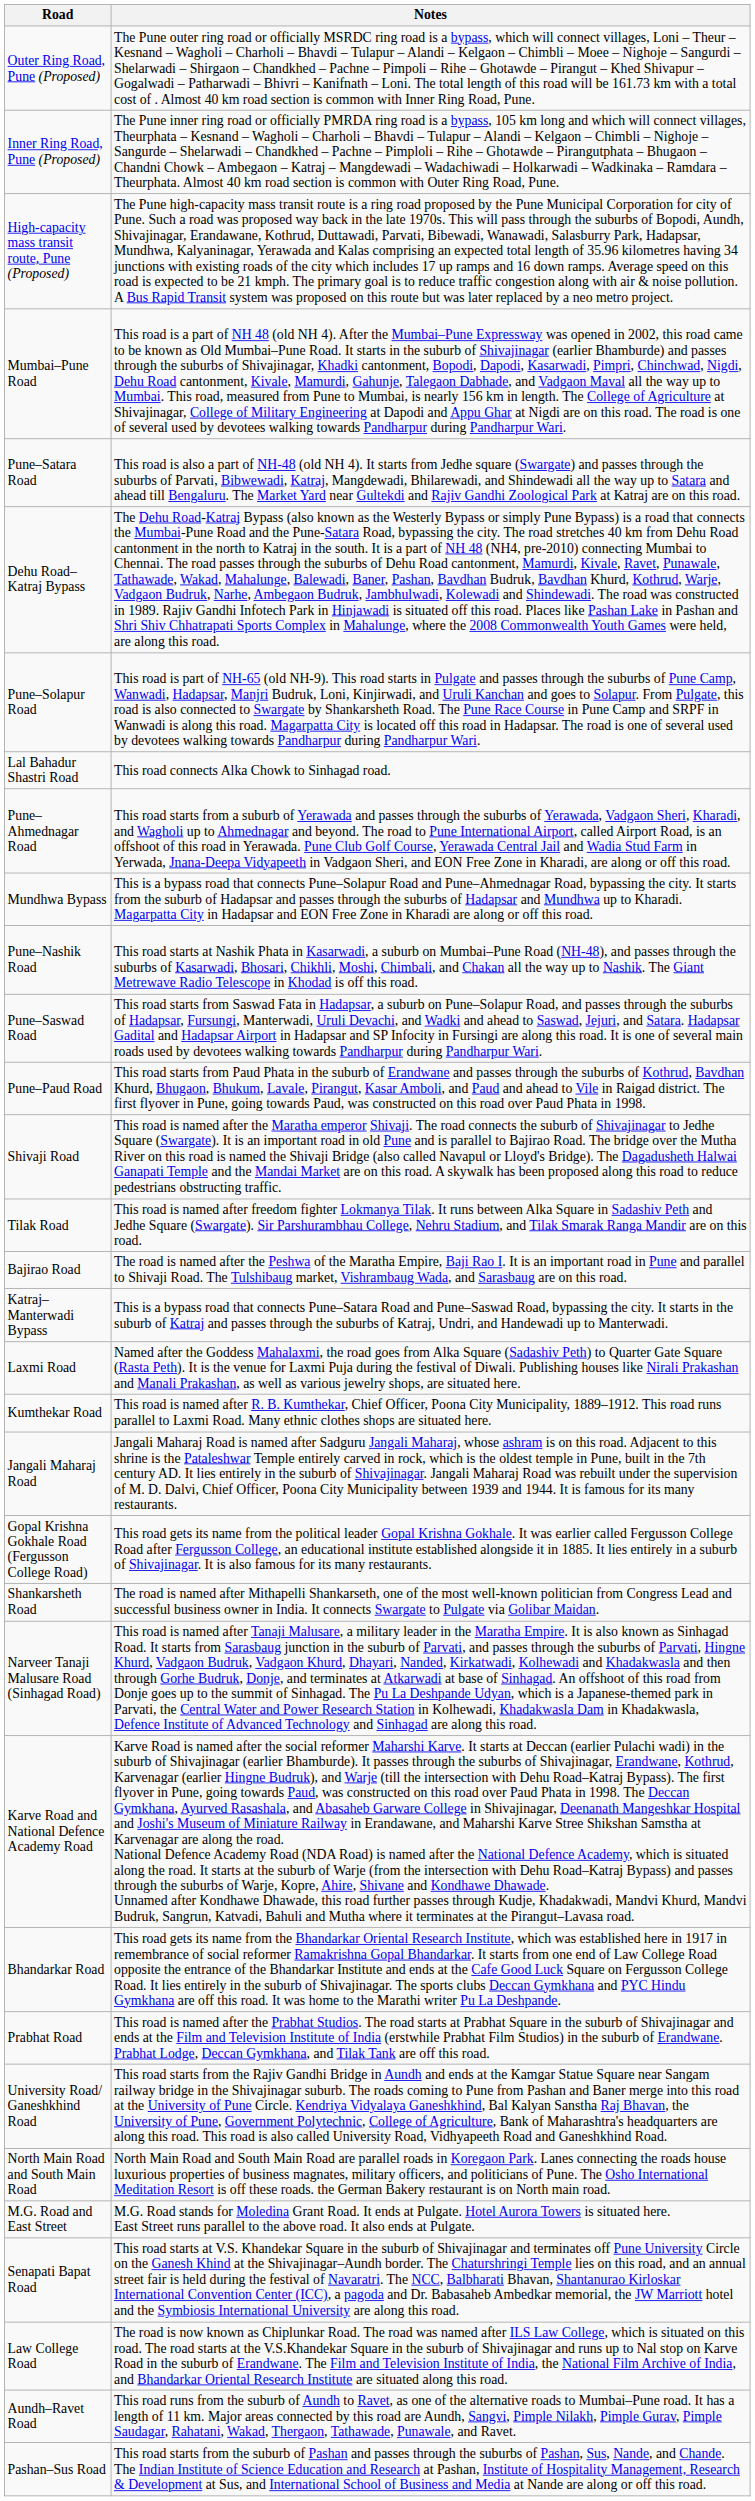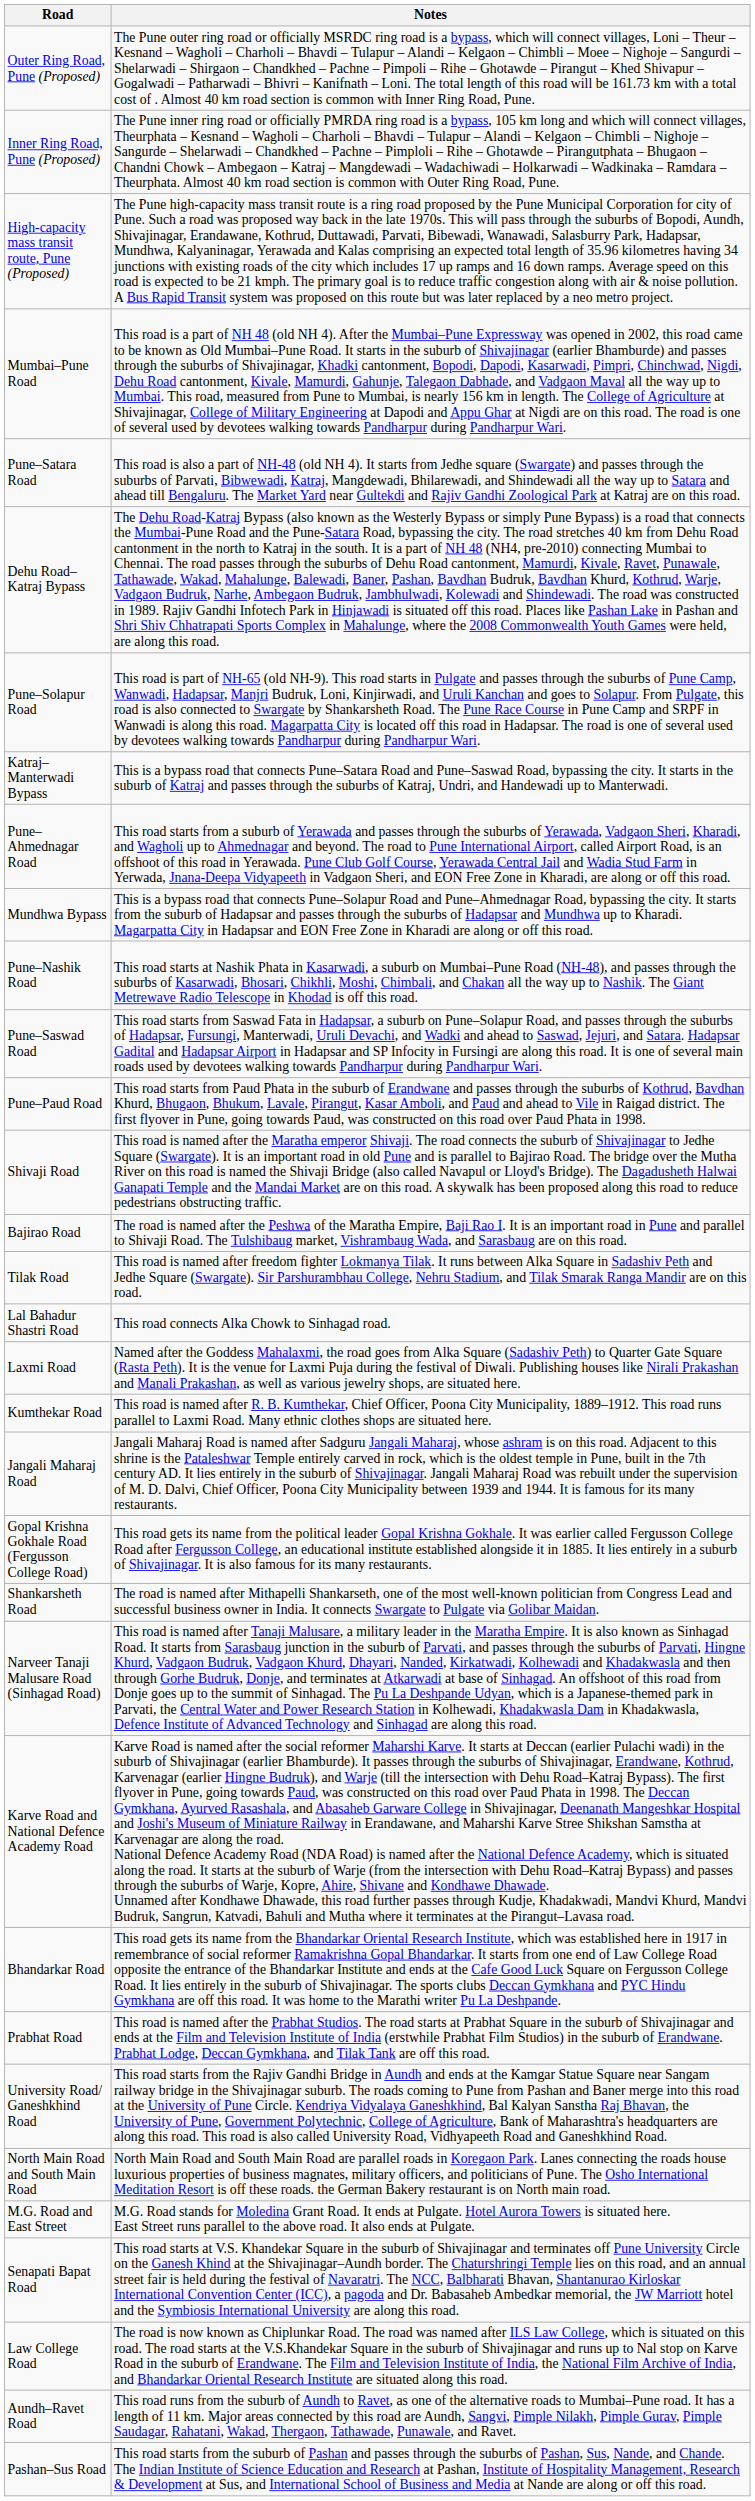 <table class="wikitable">
 <tr>
 <th>Road</th>
 <th>Notes</th>
 </tr>
 <tr>
 <td><a href='#'>Outer Ring Road, Pune</a> <em>(Proposed)</em></td>
 <td>The Pune outer ring road or officially MSRDC ring road is a <a href='#'>bypass</a>, which will connect villages, Loni – Theur – Kesnand – Wagholi – Charholi – Bhavdi – Tulapur – Alandi – Kelgaon – Chimbli – Moee – Nighoje – Sangurdi – Shelarwadi – Shirgaon – Chandkhed – Pachne – Pimpoli – Rihe – Ghotawde – Pirangut – Khed Shivapur – Gogalwadi – Patharwadi – Bhivri – Kanifnath – Loni. The total length of this road will be 161.73 km with a total cost of . Almost 40 km road section is common with Inner Ring Road, Pune.</td>
 </tr>
 <tr>
 <td><a href='#'>Inner Ring Road, Pune</a> <em>(Proposed)</em></td>
 <td>The Pune inner ring road or officially PMRDA ring road is a <a href='#'>bypass</a>, 105 km long and which will connect villages, Theurphata – Kesnand – Wagholi – Charholi – Bhavdi – Tulapur – Alandi – Kelgaon – Chimbli – Nighoje – Sangurde – Shelarwadi – Chandkhed – Pachne – Pimploli – Rihe – Ghotawde – Pirangutphata – Bhugaon – Chandni Chowk – Ambegaon – Katraj – Mangdewadi – Wadachiwadi – Holkarwadi – Wadkinaka – Ramdara – Theurphata. Almost 40 km road section is common with Outer Ring Road, Pune.</td>
 </tr>
 <tr>
 <td><a href='#'>High-capacity mass transit route, Pune</a> <em>(Proposed)</em></td>
 <td>The Pune high-capacity mass transit route is a ring road proposed by the Pune Municipal Corporation for city of Pune. Such a road was proposed way back in the late 1970s. This will pass through the suburbs of Bopodi, Aundh, Shivajinagar, Erandawane, Kothrud, Duttawadi, Parvati, Bibewadi, Wanawadi, Salasburry Park, Hadapsar, Mundhwa, Kalyaninagar, Yerawada and Kalas comprising an expected total length of 35.96 kilometres having 34 junctions with existing roads of the city which includes 17 up ramps and 16 down ramps. Average speed on this road is expected to be 21 kmph. The primary goal is to reduce traffic congestion along with air & noise pollution. A <a href='#'>Bus Rapid Transit</a> system was proposed on this route but was later replaced by a neo metro project.</td>
 </tr>
 <tr>
 <td>Mumbai–Pune Road</td>
 <td><br>This road is a part of <a href='#'>NH 48</a> (old NH 4). After the <a href='#'>Mumbai–Pune Expressway</a> was opened in 2002, this road came to be known as Old Mumbai–Pune Road. It starts in the suburb of <a href='#'>Shivajinagar</a> (earlier Bhamburde) and passes through the suburbs of Shivajinagar, <a href='#'>Khadki</a> cantonment, <a href='#'>Bopodi</a>, <a href='#'>Dapodi</a>, <a href='#'>Kasarwadi</a>, <a href='#'>Pimpri</a>, <a href='#'>Chinchwad</a>, <a href='#'>Nigdi</a>, <a href='#'>Dehu Road</a> cantonment, <a href='#'>Kivale</a>, <a href='#'>Mamurdi</a>, <a href='#'>Gahunje</a>, <a href='#'>Talegaon Dabhade</a>, and <a href='#'>Vadgaon Maval</a> all the way up to <a href='#'>Mumbai</a>. This road, measured from Pune to Mumbai, is nearly 156 km in length. The <a href='#'>College of Agriculture</a> at Shivajinagar, <a href='#'>College of Military Engineering</a> at Dapodi and <a href='#'>Appu Ghar</a> at Nigdi are on this road. The road is one of several used by devotees walking towards <a href='#'>Pandharpur</a> during <a href='#'>Pandharpur Wari</a>.</td>
 </tr>
 <tr>
 <td>Pune–Satara Road</td>
 <td><br>This road is also a part of <a href='#'>NH-48</a> (old NH 4). It starts from Jedhe square (<a href='#'>Swargate</a>) and passes through the suburbs of Parvati, <a href='#'>Bibwewadi</a>, <a href='#'>Katraj</a>, Mangdewadi, Bhilarewadi, and Shindewadi all the way up to <a href='#'>Satara</a> and ahead till <a href='#'>Bengaluru</a>. The <a href='#'>Market Yard</a> near <a href='#'>Gultekdi</a> and <a href='#'>Rajiv Gandhi Zoological Park</a> at Katraj are on this road.</td>
 </tr>
 <tr>
 <td>Dehu Road–Katraj Bypass</td>
 <td>The <a href='#'>Dehu Road</a>-<a href='#'>Katraj</a> Bypass (also known as the Westerly Bypass or simply Pune Bypass) is a road that connects the <a href='#'>Mumbai</a>-Pune Road and the Pune-<a href='#'>Satara</a> Road, bypassing the city. The road stretches 40 km from Dehu Road cantonment in the north to Katraj in the south. It is a part of <a href='#'>NH 48</a> (NH4, pre-2010) connecting Mumbai to Chennai. The road passes through the suburbs of Dehu Road cantonment, <a href='#'>Mamurdi</a>, <a href='#'>Kivale</a>, <a href='#'>Ravet</a>, <a href='#'>Punawale</a>, <a href='#'>Tathawade</a>, <a href='#'>Wakad</a>, <a href='#'>Mahalunge</a>, <a href='#'>Balewadi</a>, <a href='#'>Baner</a>, <a href='#'>Pashan</a>, <a href='#'>Bavdhan</a> Budruk, <a href='#'>Bavdhan</a> Khurd, <a href='#'>Kothrud</a>, <a href='#'>Warje</a>, <a href='#'>Vadgaon Budruk</a>, <a href='#'>Narhe</a>, <a href='#'>Ambegaon Budruk</a>, <a href='#'>Jambhulwadi</a>, <a href='#'>Kolewadi</a> and <a href='#'>Shindewadi</a>. The road was constructed in 1989. Rajiv Gandhi Infotech Park in <a href='#'>Hinjawadi</a> is situated off this road. Places like <a href='#'>Pashan Lake</a> in Pashan and <a href='#'>Shri Shiv Chhatrapati Sports Complex</a> in <a href='#'>Mahalunge</a>, where the <a href='#'>2008 Commonwealth Youth Games</a> were held, are along this road.</td>
 </tr>
 <tr>
 <td>Pune–Solapur Road</td>
 <td><br>This road is part of <a href='#'>NH-65</a> (old NH-9). This road starts in <a href='#'>Pulgate</a> and passes through the suburbs of <a href='#'>Pune Camp</a>, <a href='#'>Wanwadi</a>, <a href='#'>Hadapsar</a>, <a href='#'>Manjri</a> Budruk, Loni, Kinjirwadi, and <a href='#'>Uruli Kanchan</a> and goes to <a href='#'>Solapur</a>. From <a href='#'>Pulgate</a>, this road is also connected to <a href='#'>Swargate</a> by Shankarsheth Road. The <a href='#'>Pune Race Course</a> in Pune Camp and SRPF in Wanwadi is along this road. <a href='#'>Magarpatta City</a> is located off this road in Hadapsar. The road is one of several used by devotees walking towards <a href='#'>Pandharpur</a> during <a href='#'>Pandharpur Wari</a>.</td>
 </tr>
 <tr>
-<td>Lal Bahadur Shastri Road</td>
-<td>This road connects Alka Chowk to Sinhagad road.</td>
+<td>Katraj–Manterwadi Bypass</td>
+<td>This is a bypass road that connects Pune–Satara Road and Pune–Saswad Road, bypassing the city. It starts in the suburb of <a href='#'>Katraj</a> and passes through the suburbs of Katraj, Undri, and Handewadi up to Manterwadi.</td>
 </tr>
 <tr>
 <td>Pune–Ahmednagar Road</td>
 <td><br>This road starts from a suburb of <a href='#'>Yerawada</a> and passes through the suburbs of <a href='#'>Yerawada</a>, <a href='#'>Vadgaon Sheri</a>, <a href='#'>Kharadi</a>, and <a href='#'>Wagholi</a> up to <a href='#'>Ahmednagar</a> and beyond. The road to <a href='#'>Pune International Airport</a>, called Airport Road, is an offshoot of this road in Yerawada. <a href='#'>Pune Club Golf Course</a>, <a href='#'>Yerawada Central Jail</a> and <a href='#'>Wadia Stud Farm</a> in Yerwada, <a href='#'>Jnana-Deepa Vidyapeeth</a> in Vadgaon Sheri, and EON Free Zone in Kharadi, are along or off this road.</td>
 </tr>
 <tr>
 <td>Mundhwa Bypass</td>
 <td>This is a bypass road that connects Pune–Solapur Road and Pune–Ahmednagar Road, bypassing the city. It starts from the suburb of Hadapsar and passes through the suburbs of <a href='#'>Hadapsar</a> and <a href='#'>Mundhwa</a> up to Kharadi. <a href='#'>Magarpatta City</a> in Hadapsar and EON Free Zone in Kharadi are along or off this road.</td>
 </tr>
 <tr>
 <td>Pune–Nashik Road</td>
 <td><br>This road starts at Nashik Phata in <a href='#'>Kasarwadi</a>, a suburb on Mumbai–Pune Road (<a href='#'>NH-48</a>), and passes through the suburbs of <a href='#'>Kasarwadi</a>, <a href='#'>Bhosari</a>, <a href='#'>Chikhli</a>, <a href='#'>Moshi</a>, <a href='#'>Chimbali</a>, and <a href='#'>Chakan</a> all the way up to <a href='#'>Nashik</a>. The <a href='#'>Giant Metrewave Radio Telescope</a> in <a href='#'>Khodad</a> is off this road.</td>
 </tr>
 <tr>
 <td>Pune–Saswad Road</td>
 <td>This road starts from Saswad Fata in <a href='#'>Hadapsar</a>, a suburb on Pune–Solapur Road, and passes through the suburbs of <a href='#'>Hadapsar</a>, <a href='#'>Fursungi</a>, Manterwadi, <a href='#'>Uruli Devachi</a>, and <a href='#'>Wadki</a> and ahead to <a href='#'>Saswad</a>, <a href='#'>Jejuri</a>, and <a href='#'>Satara</a>. <a href='#'>Hadapsar Gadital</a> and <a href='#'>Hadapsar Airport</a> in Hadapsar and SP Infocity in Fursingi are along this road. It is one of several main roads used by devotees walking towards <a href='#'>Pandharpur</a> during <a href='#'>Pandharpur Wari</a>.</td>
 </tr>
 <tr>
 <td>Pune–Paud Road</td>
 <td>This road starts from Paud Phata in the suburb of <a href='#'>Erandwane</a> and passes through the suburbs of <a href='#'>Kothrud</a>, <a href='#'>Bavdhan</a> Khurd, <a href='#'>Bhugaon</a>, <a href='#'>Bhukum</a>, <a href='#'>Lavale</a>, <a href='#'>Pirangut</a>, <a href='#'>Kasar Amboli</a>, and <a href='#'>Paud</a> and ahead to <a href='#'>Vile</a> in Raigad district. The first flyover in Pune, going towards Paud, was constructed on this road over Paud Phata in 1998.</td>
 </tr>
 <tr>
 <td>Shivaji Road</td>
 <td>This road is named after the <a href='#'>Maratha emperor</a> <a href='#'>Shivaji</a>. The road connects the suburb of <a href='#'>Shivajinagar</a> to Jedhe Square (<a href='#'>Swargate</a>). It is an important road in old <a href='#'>Pune</a> and is parallel to Bajirao Road. The bridge over the Mutha River on this road is named the Shivaji Bridge (also called Navapul or Lloyd's Bridge). The <a href='#'>Dagadusheth Halwai Ganapati Temple</a> and the <a href='#'>Mandai Market</a> are on this road. A skywalk has been proposed along this road to reduce pedestrians obstructing traffic.</td>
 </tr>
 <tr>
+<td>Bajirao Road</td>
+<td>The road is named after the <a href='#'>Peshwa</a> of the Maratha Empire, <a href='#'>Baji Rao I</a>. It is an important road in <a href='#'>Pune</a> and parallel to Shivaji Road. The <a href='#'>Tulshibaug</a> market, <a href='#'>Vishrambaug Wada</a>, and <a href='#'>Sarasbaug</a> are on this road.</td>
+</tr>
+<tr>
 <td>Tilak Road</td>
 <td>This road is named after freedom fighter <a href='#'>Lokmanya Tilak</a>. It runs between Alka Square in <a href='#'>Sadashiv Peth</a> and Jedhe Square (<a href='#'>Swargate</a>). <a href='#'>Sir Parshurambhau College</a>, <a href='#'>Nehru Stadium</a>, and <a href='#'>Tilak Smarak Ranga Mandir</a> are on this road.</td>
 </tr>
 <tr>
-<td>Bajirao Road</td>
-<td>The road is named after the <a href='#'>Peshwa</a> of the Maratha Empire, <a href='#'>Baji Rao I</a>. It is an important road in <a href='#'>Pune</a> and parallel to Shivaji Road. The <a href='#'>Tulshibaug</a> market, <a href='#'>Vishrambaug Wada</a>, and <a href='#'>Sarasbaug</a> are on this road.</td>
-</tr>
-<tr>
-<td>Katraj–Manterwadi Bypass</td>
-<td>This is a bypass road that connects Pune–Satara Road and Pune–Saswad Road, bypassing the city. It starts in the suburb of <a href='#'>Katraj</a> and passes through the suburbs of Katraj, Undri, and Handewadi up to Manterwadi.</td>
+<td>Lal Bahadur Shastri Road</td>
+<td>This road connects Alka Chowk to Sinhagad road.</td>
 </tr>
 <tr>
 <td>Laxmi Road</td>
 <td>Named after the Goddess <a href='#'>Mahalaxmi</a>, the road goes from Alka Square (<a href='#'>Sadashiv Peth</a>) to Quarter Gate Square (<a href='#'>Rasta Peth</a>). It is the venue for Laxmi Puja during the festival of Diwali. Publishing houses like <a href='#'>Nirali Prakashan</a> and <a href='#'>Manali Prakashan</a>, as well as various jewelry shops, are situated here.</td>
 </tr>
 <tr>
 <td>Kumthekar Road</td>
 <td>This road is named after <a href='#'>R. B. Kumthekar</a>, Chief Officer, Poona City Municipality, 1889–1912. This road runs parallel to Laxmi Road. Many ethnic clothes shops are situated here.</td>
 </tr>
 <tr>
 <td>Jangali Maharaj Road</td>
 <td>Jangali Maharaj Road is named after Sadguru <a href='#'>Jangali Maharaj</a>, whose <a href='#'>ashram</a> is on this road. Adjacent to this shrine is the <a href='#'>Pataleshwar</a> Temple entirely carved in rock, which is the oldest temple in Pune, built in the 7th century AD. It lies entirely in the suburb of <a href='#'>Shivajinagar</a>. Jangali Maharaj Road was rebuilt under the supervision of M. D. Dalvi, Chief Officer, Poona City Municipality between 1939 and 1944. It is famous for its many restaurants.</td>
 </tr>
 <tr>
 <td>Gopal Krishna Gokhale Road (Fergusson College Road)</td>
 <td>This road gets its name from the political leader <a href='#'>Gopal Krishna Gokhale</a>. It was earlier called Fergusson College Road after <a href='#'>Fergusson College</a>, an educational institute established alongside it in 1885. It lies entirely in a suburb of <a href='#'>Shivajinagar</a>. It is also famous for its many restaurants.</td>
 </tr>
 <tr>
 <td>Shankarsheth Road</td>
 <td>The road is named after Mithapelli Shankarseth, one of the most well-known politician from Congress Lead and successful business owner in India. It connects <a href='#'>Swargate</a> to <a href='#'>Pulgate</a> via <a href='#'>Golibar Maidan</a>.</td>
 </tr>
 <tr>
 <td>Narveer Tanaji Malusare Road (Sinhagad Road)</td>
 <td>This road is named after <a href='#'>Tanaji Malusare</a>, a military leader in the <a href='#'>Maratha Empire</a>. It is also known as Sinhagad Road. It starts from <a href='#'>Sarasbaug</a> junction in the suburb of <a href='#'>Parvati</a>, and passes through the suburbs of <a href='#'>Parvati</a>, <a href='#'>Hingne Khurd</a>, <a href='#'>Vadgaon Budruk</a>, <a href='#'>Vadgaon Khurd</a>, <a href='#'>Dhayari</a>, <a href='#'>Nanded</a>, <a href='#'>Kirkatwadi</a>, <a href='#'>Kolhewadi</a> and <a href='#'>Khadakwasla</a> and then through <a href='#'>Gorhe Budruk</a>, <a href='#'>Donje</a>, and terminates at <a href='#'>Atkarwadi</a> at base of <a href='#'>Sinhagad</a>. An offshoot of this road from Donje goes up to the summit of Sinhagad. The <a href='#'>Pu La Deshpande Udyan</a>, which is a Japanese-themed park in Parvati, the <a href='#'>Central Water and Power Research Station</a> in Kolhewadi, <a href='#'>Khadakwasla Dam</a> in Khadakwasla, <a href='#'>Defence Institute of Advanced Technology</a> and <a href='#'>Sinhagad</a> are along this road.</td>
 </tr>
 <tr>
 <td>Karve Road and National Defence Academy Road</td>
 <td>Karve Road is named after the social reformer <a href='#'>Maharshi Karve</a>. It starts at Deccan (earlier Pulachi wadi) in the suburb of Shivajinagar (earlier Bhamburde). It passes through the suburbs of Shivajinagar, <a href='#'>Erandwane</a>, <a href='#'>Kothrud</a>, Karvenagar (earlier <a href='#'>Hingne Budruk</a>), and <a href='#'>Warje</a> (till the intersection with Dehu Road–Katraj Bypass). The first flyover in Pune, going towards <a href='#'>Paud</a>, was constructed on this road over Paud Phata in 1998. The <a href='#'>Deccan Gymkhana</a>, <a href='#'>Ayurved Rasashala</a>, and <a href='#'>Abasaheb Garware College</a> in Shivajinagar, <a href='#'>Deenanath Mangeshkar Hospital</a> and <a href='#'>Joshi's Museum of Miniature Railway</a> in Erandawane, and Maharshi Karve Stree Shikshan Samstha at Karvenagar are along the road.<br>National Defence Academy Road (NDA Road) is named after the <a href='#'>National Defence Academy</a>, which is situated along the road. It starts at the suburb of Warje (from the intersection with Dehu Road–Katraj Bypass) and passes through the suburbs of Warje, Kopre, <a href='#'>Ahire</a>, <a href='#'>Shivane</a> and <a href='#'>Kondhawe Dhawade</a>.<br>Unnamed after Kondhawe Dhawade, this road further passes through Kudje, Khadakwadi, Mandvi Khurd, Mandvi Budruk, Sangrun, Katvadi, Bahuli and Mutha where it terminates at the Pirangut–Lavasa road.</td>
 </tr>
 <tr>
 <td>Bhandarkar Road</td>
 <td>This road gets its name from the <a href='#'>Bhandarkar Oriental Research Institute</a>, which was established here in 1917 in remembrance of social reformer <a href='#'>Ramakrishna Gopal Bhandarkar</a>. It starts from one end of Law College Road opposite the entrance of the Bhandarkar Institute and ends at the <a href='#'>Cafe Good Luck</a> Square on Fergusson College Road. It lies entirely in the suburb of Shivajinagar. The sports clubs <a href='#'>Deccan Gymkhana</a> and <a href='#'>PYC Hindu Gymkhana</a> are off this road. It was home to the Marathi writer <a href='#'>Pu La Deshpande</a>.</td>
 </tr>
 <tr>
 <td>Prabhat Road</td>
 <td>This road is named after the <a href='#'>Prabhat Studios</a>. The road starts at Prabhat Square in the suburb of Shivajinagar and ends at the <a href='#'>Film and Television Institute of India</a> (erstwhile Prabhat Film Studios) in the suburb of <a href='#'>Erandwane</a>. <a href='#'>Prabhat Lodge</a>, <a href='#'>Deccan Gymkhana</a>, and <a href='#'>Tilak Tank</a> are off this road.</td>
 </tr>
 <tr>
 <td>University Road/ Ganeshkhind Road</td>
 <td>This road starts from the Rajiv Gandhi Bridge in <a href='#'>Aundh</a> and ends at the Kamgar Statue Square near Sangam railway bridge in the Shivajinagar suburb. The roads coming to Pune from Pashan and Baner merge into this road at the <a href='#'>University of Pune</a> Circle. <a href='#'>Kendriya Vidyalaya Ganeshkhind</a>, Bal Kalyan Sanstha <a href='#'>Raj Bhavan</a>, the <a href='#'>University of Pune</a>, <a href='#'>Government Polytechnic</a>, <a href='#'>College of Agriculture</a>, Bank of Maharashtra's headquarters are along this road. This road is also called University Road, Vidhyapeeth Road and Ganeshkhind Road.</td>
 </tr>
 <tr>
 <td>North Main Road and South Main Road</td>
 <td>North Main Road and South Main Road are parallel roads in <a href='#'>Koregaon Park</a>. Lanes connecting the roads house luxurious properties of business magnates, military officers, and politicians of Pune. The <a href='#'>Osho International Meditation Resort</a> is off these roads. the German Bakery restaurant is on North main road.</td>
 </tr>
 <tr>
 <td>M.G. Road and East Street</td>
 <td>M.G. Road stands for <a href='#'>Moledina</a> Grant Road. It ends at Pulgate. <a href='#'>Hotel Aurora Towers</a> is situated here.<br>East Street runs parallel to the above road. It also ends at Pulgate.</td>
 </tr>
 <tr>
 <td>Senapati Bapat Road</td>
 <td>This road starts at V.S. Khandekar Square in the suburb of Shivajinagar and terminates off <a href='#'>Pune University</a> Circle on the <a href='#'>Ganesh Khind</a> at the Shivajinagar–Aundh border. The <a href='#'>Chaturshringi Temple</a> lies on this road, and an annual street fair is held during the festival of <a href='#'>Navaratri</a>. The <a href='#'>NCC</a>, <a href='#'>Balbharati</a> Bhavan, <a href='#'>Shantanurao Kirloskar International Convention Center (ICC)</a>, a <a href='#'>pagoda</a> and Dr. Babasaheb Ambedkar memorial, the <a href='#'>JW Marriott</a> hotel and the <a href='#'>Symbiosis International University</a> are along this road.</td>
 </tr>
 <tr>
 <td>Law College Road</td>
 <td>The road is now known as Chiplunkar Road. The road was named after <a href='#'>ILS Law College</a>, which is situated on this road. The road starts at the V.S.Khandekar Square in the suburb of Shivajinagar and runs up to Nal stop on Karve Road in the suburb of <a href='#'>Erandwane</a>. The <a href='#'>Film and Television Institute of India</a>, the <a href='#'>National Film Archive of India</a>, and <a href='#'>Bhandarkar Oriental Research Institute</a> are situated along this road.</td>
 </tr>
 <tr>
 <td>Aundh–Ravet Road</td>
 <td>This road runs from the suburb of <a href='#'>Aundh</a> to <a href='#'>Ravet</a>, as one of the alternative roads to Mumbai–Pune road. It has a length of 11 km. Major areas connected by this road are Aundh, <a href='#'>Sangvi</a>, <a href='#'>Pimple Nilakh</a>, <a href='#'>Pimple Gurav</a>, <a href='#'>Pimple Saudagar</a>, <a href='#'>Rahatani</a>, <a href='#'>Wakad</a>, <a href='#'>Thergaon</a>, <a href='#'>Tathawade</a>, <a href='#'>Punawale</a>, and Ravet.</td>
 </tr>
 <tr>
 <td>Pashan–Sus Road </td>
 <td>This road starts from the suburb of <a href='#'>Pashan</a> and passes through the suburbs of <a href='#'>Pashan</a>, <a href='#'>Sus</a>, <a href='#'>Nande</a>, and <a href='#'>Chande</a>. The <a href='#'>Indian Institute of Science Education and Research</a> at Pashan, <a href='#'>Institute of Hospitality Management, Research & Development</a> at Sus, and <a href='#'>International School of Business and Media</a> at Nande are along or off this road.</td>
 </tr>
 </table>
